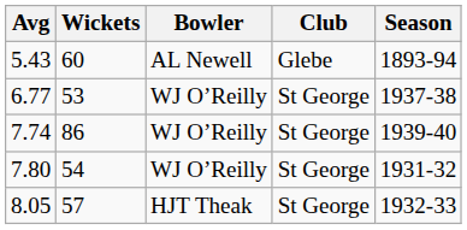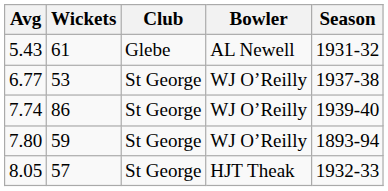 <table class="wikitable">
 <tr>
 <th>Avg</th>
 <th>Wickets</th>
+<th>Club</th>
 <th>Bowler</th>
-<th>Club</th>
 <th>Season</th>
 </tr>
 <tr>
 <td>5.43</td>
-<td>60</td>
+<td>61</td>
+<td>Glebe</td>
 <td>AL Newell</td>
-<td>Glebe</td>
-<td>1893-94</td>
+<td>1931-32</td>
 </tr>
 <tr>
 <td>6.77</td>
 <td>53</td>
+<td>St George</td>
 <td>WJ O’Reilly</td>
-<td>St George</td>
 <td>1937-38</td>
 </tr>
 <tr>
 <td>7.74</td>
 <td>86</td>
+<td>St George</td>
 <td>WJ O’Reilly</td>
-<td>St George</td>
 <td>1939-40</td>
 </tr>
 <tr>
 <td>7.80</td>
-<td>54</td>
+<td>59</td>
+<td>St George</td>
 <td>WJ O’Reilly</td>
-<td>St George</td>
-<td>1931-32</td>
+<td>1893-94</td>
 </tr>
 <tr>
 <td>8.05</td>
 <td>57</td>
+<td>St George</td>
 <td>HJT Theak</td>
-<td>St George</td>
 <td>1932-33</td>
 </tr>
 </table>
